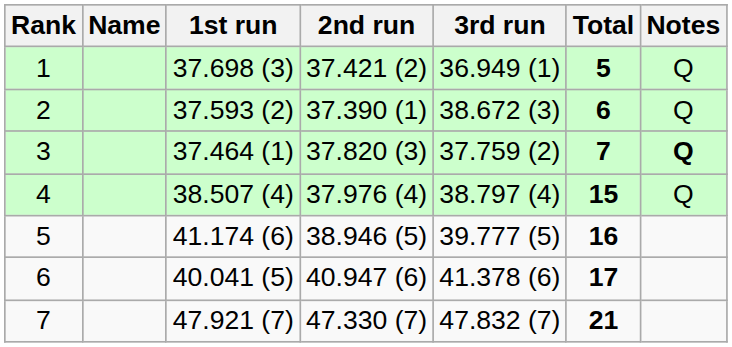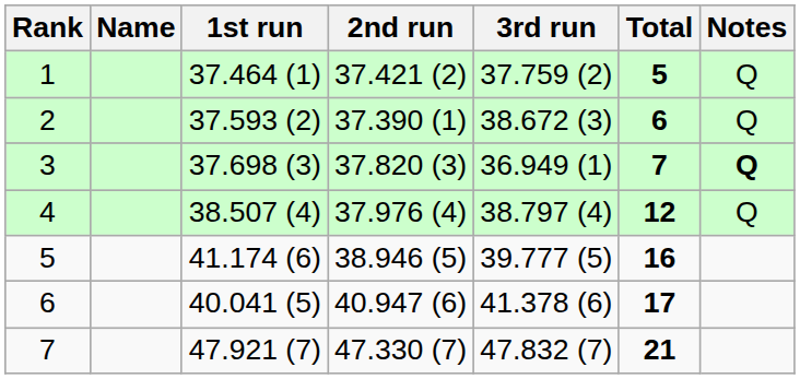 <table class="sortable wikitable" style="text-align:center;">
 <tr>
 <th>Rank</th>
 <th>Name</th>
 <th>1st run</th>
 <th>2nd run</th>
 <th>3rd run</th>
 <th>Total</th>
 <th>Notes</th>
 </tr>
 <tr bgcolor=ccffcc>
 <td>1</td>
 <td align=left></td>
-<td>37.698 (3)</td>
+<td>37.464 (1)</td>
 <td>37.421 (2)</td>
-<td>36.949 (1)</td>
+<td>37.759 (2)</td>
 <td><strong>5</strong></td>
 <td>Q</td>
 </tr>
 <tr bgcolor=ccffcc>
 <td>2</td>
 <td align=left></td>
 <td>37.593 (2)</td>
 <td>37.390 (1)</td>
 <td>38.672 (3)</td>
 <td><strong>6</strong></td>
 <td>Q</td>
 </tr>
 <tr bgcolor=ccffcc>
 <td>3</td>
 <td align=left></td>
-<td>37.464 (1)</td>
+<td>37.698 (3)</td>
 <td>37.820 (3)</td>
-<td>37.759 (2)</td>
+<td>36.949 (1)</td>
 <td><strong>7</strong></td>
 <td><strong>Q</strong></td>
 </tr>
 <tr bgcolor=ccffcc>
 <td>4</td>
 <td align=left></td>
 <td>38.507 (4)</td>
 <td>37.976 (4)</td>
 <td>38.797 (4)</td>
-<td><strong>15</strong></td>
+<td><strong>12</strong></td>
 <td>Q</td>
 </tr>
 <tr>
 <td>5</td>
 <td align=left></td>
 <td>41.174 (6)</td>
 <td>38.946 (5)</td>
 <td>39.777 (5)</td>
 <td><strong>16</strong></td>
 <td></td>
 </tr>
 <tr>
 <td>6</td>
 <td align=left></td>
 <td>40.041 (5)</td>
 <td>40.947 (6)</td>
 <td>41.378 (6)</td>
 <td><strong>17</strong></td>
 <td></td>
 </tr>
 <tr>
 <td>7</td>
 <td align=left></td>
 <td>47.921 (7)</td>
 <td>47.330 (7)</td>
 <td>47.832 (7)</td>
 <td><strong>21</strong></td>
 <td></td>
 </tr>
 </table>
